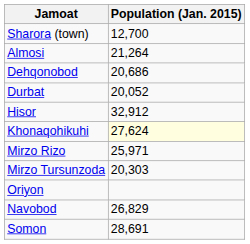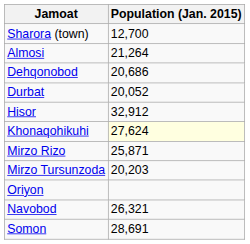 <table class="wikitable" sortable">
 <tr>
 <th>Jamoat</th>
 <th>Population (Jan. 2015)</th>
 </tr>
 <tr>
 <td><a href='#'>Sharora</a> (town)</td>
 <td>12,700</td>
 </tr>
 <tr>
 <td><a href='#'>Almosi</a></td>
 <td>21,264</td>
 </tr>
 <tr>
 <td><a href='#'>Dehqonobod</a></td>
 <td>20,686</td>
 </tr>
 <tr>
 <td><a href='#'>Durbat</a></td>
 <td>20,052</td>
 </tr>
 <tr>
 <td><a href='#'>Hisor</a></td>
 <td>32,912</td>
 </tr>
 <tr>
 <td><a href='#'>Khonaqohikuhi</a></td>
 <td style="background: lightyellow;">27,624</td>
 </tr>
 <tr>
 <td><a href='#'>Mirzo Rizo</a></td>
-<td>25,971</td>
+<td>25,871</td>
 </tr>
 <tr>
 <td><a href='#'>Mirzo Tursunzoda</a></td>
-<td>20,303</td>
+<td>20,203</td>
 </tr>
 <tr>
 <td><a href='#'>Oriyon</a></td>
 <td></td>
 </tr>
 <tr>
 <td><a href='#'>Navobod</a></td>
-<td>26,829</td>
+<td>26,321</td>
 </tr>
 <tr>
 <td><a href='#'>Somon</a></td>
 <td>28,691</td>
 </tr>
 </table>
